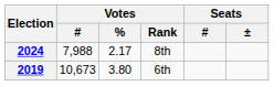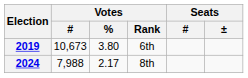 <table class="wikitable" style="text-align:center">
 <tr>
 <th rowspan="2">Election</th>
 <th colspan="3">Votes</th>
 <th colspan="2">Seats</th>
 </tr>
 <tr>
 <th style="width:50px">#</th>
 <th style="width:50px">%</th>
 <th style="width:50px">Rank</th>
 <th style="width:50px">#</th>
 <th style="width:50px">±</th>
 </tr>
 <tr>
+<th><a href='#'>2019</a></th>
+<td>10,673</td>
+<td>3.80</td>
+<td>6th</td>
+<td style="text-align:right;"></td>
+<td></td>
+</tr>
+<tr>
 <th><a href='#'>2024</a></th>
 <td>7,988</td>
 <td>2.17</td>
 <td>8th</td>
 <td style="text-align:right;"></td>
 <td></td>
 </tr>
-<tr>
-<th><a href='#'>2019</a></th>
-<td>10,673</td>
-<td>3.80</td>
-<td>6th</td>
-<td style="text-align:right;"></td>
-<td></td>
-</tr>
 </table>
